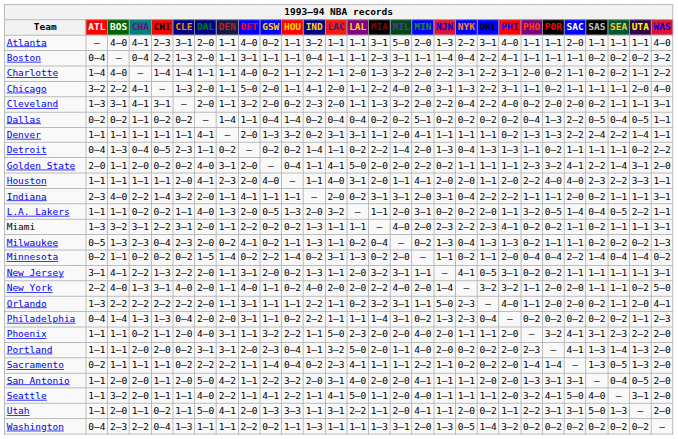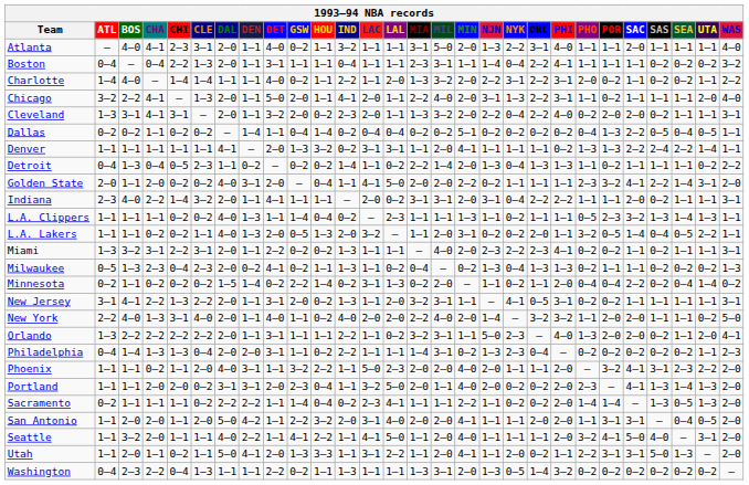 <table class="wikitable" style="font-size:95%; text-align:center;">
 <tr>
 <th colspan=28>1993–94 NBA records</th>
 </tr>
 <tr>
 <th width=100>Team</th>
 <th style="background:#FF0000;color:#FFFFFF;width=35">ATL</th>
 <th style="background:#006400;color:#FFFFFF;width=35">BOS</th>
 <th style="background:#008080;color:#800080;width=35">CHA</th>
 <th style="background:#FF0000;color:#000000;width=35">CHI</th>
 <th style="background:#000080;color:#FF8C00;width=35">CLE</th>
 <th style="background:#00008B;color:#008000;width=35">DAL</th>
 <th style="background:#141A44;color:#BC2224;width=35">DEN</th>
 <th style="background:#0000FF;color:#FF0000;width=35">DET</th>
 <th style="background:#0000FF;color:#FFD700;width=35">GSW</th>
 <th style="background:#FF0000;color:#FFD700;width=35">HOU</th>
 <th style="background:#000080;color:#FFD700;width=35">IND</th>
 <th style="background:#F9160D;color:#1A2E8B;width=35">LAC</th>
 <th style="background:#800080;color:#FFD700;width=35">LAL</th>
 <th style="background:#000000;color:#8B0000;width=35">MIA</th>
 <th style="background:#00471B;color:#5C378A;width=35">MIL</th>
 <th style="background:#0000FF;color:#228B22;width=35">MIN</th>
 <th style="background:#DC143C;color:#0000CD;width=35">NJN</th>
 <th style="background:#0000FF;color:#FF8C00;width=35">NYK</th>
 <th style="background:#0000FF;color:#000000;width=35">ORL</th>
 <th style="background:#FF0000;color:#0000FF;width=35">PHI</th>
 <th style="background:#800080;color:#FF4500;width=35">PHO</th>
 <th style="background:#000000;color:#FF0000;width=35">POR</th>
 <th style="background:#0000FF;color:#FFFFFF;width=35">SAC</th>
 <th style="background:#000000;color:#C0C0C0;width=35">SAS</th>
 <th style="background:#005831;color:#FFC322;width=35">SEA</th>
 <th style="background:#36004A;color:#FFFF00;width=35">UTA</th>
 <th style="background:#DC143C;color:#0000CD;width=35">WAS</th>
 </tr>
 <tr>
 <td style="text-align:left;"><a href='#'>Atlanta</a></td>
 <td>—</td>
 <td>4–0</td>
 <td>4–1</td>
 <td>2–3</td>
 <td>3–1</td>
 <td>2–0</td>
 <td>1–1</td>
 <td>4–0</td>
 <td>0–2</td>
 <td>1–1</td>
 <td>3–2</td>
 <td>1–1</td>
 <td>1–1</td>
 <td>3–1</td>
 <td>5–0</td>
 <td>2–0</td>
 <td>1–3</td>
 <td>2–2</td>
 <td>3–1</td>
 <td>4–0</td>
 <td>1–1</td>
 <td>1–1</td>
 <td>2–0</td>
 <td>1–1</td>
 <td>1–1</td>
 <td>1–1</td>
 <td>4–0</td>
 </tr>
 <tr>
 <td style="text-align:left;"><a href='#'>Boston</a></td>
 <td>0–4</td>
 <td>—</td>
 <td>0–4</td>
 <td>2–2</td>
 <td>1–3</td>
 <td>2–0</td>
 <td>1–1</td>
 <td>3–1</td>
 <td>1–1</td>
 <td>1–1</td>
 <td>0–4</td>
 <td>1–1</td>
 <td>1–1</td>
 <td>2–3</td>
 <td>3–1</td>
 <td>1–1</td>
 <td>1–4</td>
 <td>0–4</td>
 <td>2–2</td>
 <td>4–1</td>
 <td>1–1</td>
 <td>1–1</td>
 <td>1–1</td>
 <td>0–2</td>
 <td>0–2</td>
 <td>0–2</td>
 <td>3–2</td>
 </tr>
 <tr>
 <td style="text-align:left;"><a href='#'>Charlotte</a></td>
 <td>1–4</td>
 <td>4–0</td>
 <td>—</td>
 <td>1–4</td>
 <td>1–4</td>
 <td>1–1</td>
 <td>1–1</td>
 <td>4–0</td>
 <td>0–2</td>
 <td>1–1</td>
 <td>2–2</td>
 <td>1–1</td>
 <td>2–0</td>
 <td>1–3</td>
 <td>3–2</td>
 <td>2–0</td>
 <td>2–2</td>
 <td>3–1</td>
 <td>2–2</td>
 <td>3–1</td>
 <td>2–0</td>
 <td>0–2</td>
 <td>1–1</td>
 <td>0–2</td>
 <td>0–2</td>
 <td>1–1</td>
 <td>2–2</td>
 </tr>
 <tr>
 <td style="text-align:left;"><a href='#'>Chicago</a></td>
 <td>3–2</td>
 <td>2–2</td>
 <td>4–1</td>
 <td>—</td>
 <td>1–3</td>
 <td>2–0</td>
 <td>1–1</td>
 <td>5–0</td>
 <td>2–0</td>
 <td>1–1</td>
 <td>4–1</td>
 <td>2–0</td>
 <td>1–1</td>
 <td>2–2</td>
 <td>4–0</td>
 <td>2–0</td>
 <td>3–1</td>
 <td>1–3</td>
 <td>2–2</td>
 <td>3–1</td>
 <td>1–1</td>
 <td>0–2</td>
 <td>1–1</td>
 <td>1–1</td>
 <td>1–1</td>
 <td>2–0</td>
 <td>4–0</td>
 </tr>
 <tr>
 <td style="text-align:left;"><a href='#'>Cleveland</a></td>
 <td>1–3</td>
 <td>3–1</td>
 <td>4–1</td>
 <td>3–1</td>
 <td>—</td>
 <td>2–0</td>
 <td>1–1</td>
 <td>3–2</td>
 <td>2–0</td>
 <td>0–2</td>
 <td>2–3</td>
 <td>2–0</td>
 <td>1–1</td>
 <td>1–3</td>
 <td>3–2</td>
 <td>2–0</td>
 <td>2–2</td>
 <td>0–4</td>
 <td>2–2</td>
 <td>4–0</td>
 <td>0–2</td>
 <td>2–0</td>
 <td>2–0</td>
 <td>0–2</td>
 <td>1–1</td>
 <td>1–1</td>
 <td>3–1</td>
 </tr>
 <tr>
 <td style="text-align:left;"><a href='#'>Dallas</a></td>
 <td>0–2</td>
 <td>0–2</td>
 <td>1–1</td>
 <td>0–2</td>
 <td>0–2</td>
 <td>—</td>
 <td>1–4</td>
 <td>1–1</td>
 <td>0–4</td>
 <td>1–4</td>
 <td>0–2</td>
 <td>0–4</td>
 <td>0–4</td>
 <td>0–2</td>
 <td>0–2</td>
 <td>5–1</td>
 <td>0–2</td>
 <td>0–2</td>
 <td>0–2</td>
 <td>0–2</td>
 <td>0–4</td>
 <td>1–3</td>
 <td>2–2</td>
 <td>0–5</td>
 <td>0–4</td>
 <td>0–5</td>
 <td>1–1</td>
 </tr>
 <tr>
 <td style="text-align:left;"><a href='#'>Denver</a></td>
 <td>1–1</td>
 <td>1–1</td>
 <td>1–1</td>
 <td>1–1</td>
 <td>1–1</td>
 <td>4–1</td>
 <td>—</td>
 <td>2–0</td>
 <td>1–3</td>
 <td>3–2</td>
 <td>0–2</td>
 <td>3–1</td>
 <td>3–1</td>
 <td>1–1</td>
 <td>2–0</td>
 <td>4–1</td>
 <td>1–1</td>
 <td>1–1</td>
 <td>1–1</td>
 <td>0–2</td>
 <td>1–3</td>
 <td>1–3</td>
 <td>2–2</td>
 <td>2–4</td>
 <td>2–2</td>
 <td>1–4</td>
 <td>1–1</td>
 </tr>
 <tr>
 <td style="text-align:left;"><a href='#'>Detroit</a></td>
 <td>0–4</td>
 <td>1–3</td>
 <td>0–4</td>
 <td>0–5</td>
 <td>2–3</td>
 <td>1–1</td>
 <td>0–2</td>
 <td>—</td>
 <td>0–2</td>
 <td>0–2</td>
 <td>1–4</td>
 <td>1–1</td>
 <td>0–2</td>
 <td>2–2</td>
 <td>1–4</td>
 <td>2–0</td>
 <td>1–3</td>
 <td>0–4</td>
 <td>1–3</td>
 <td>1–3</td>
 <td>1–1</td>
 <td>0–2</td>
 <td>1–1</td>
 <td>1–1</td>
 <td>1–1</td>
 <td>0–2</td>
 <td>2–2</td>
 </tr>
 <tr>
 <td style="text-align:left;"><a href='#'>Golden State</a></td>
 <td>2–0</td>
 <td>1–1</td>
 <td>2–0</td>
 <td>0–2</td>
 <td>0–2</td>
 <td>4–0</td>
 <td>3–1</td>
 <td>2–0</td>
 <td>—</td>
 <td>0–4</td>
 <td>1–1</td>
 <td>4–1</td>
 <td>5–0</td>
 <td>2–0</td>
 <td>2–0</td>
 <td>2–2</td>
 <td>0–2</td>
 <td>1–1</td>
 <td>1–1</td>
 <td>1–1</td>
 <td>2–3</td>
 <td>3–2</td>
 <td>4–1</td>
 <td>2–2</td>
 <td>1–4</td>
 <td>3–1</td>
 <td>2–0</td>
 </tr>
 <tr>
-<td style="text-align:left;"><a href='#'>Houston</a></td>
-<td>1–1</td>
-<td>1–1</td>
-<td>1–1</td>
-<td>1–1</td>
-<td>2–0</td>
-<td>4–1</td>
-<td>2–3</td>
-<td>2–0</td>
-<td>4–0</td>
-<td>—</td>
-<td>1–1</td>
-<td>4–0</td>
-<td>3–1</td>
-<td>2–0</td>
-<td>1–1</td>
-<td>4–1</td>
-<td>2–0</td>
-<td>2–0</td>
-<td>1–1</td>
-<td>2–0</td>
-<td>2–2</td>
-<td>4–0</td>
-<td>4–0</td>
-<td>2–3</td>
-<td>2–2</td>
-<td>3–3</td>
-<td>1–1</td>
-</tr>
-<tr>
 <td style="text-align:left;"><a href='#'>Indiana</a></td>
 <td>2–3</td>
 <td>4–0</td>
 <td>2–2</td>
 <td>1–4</td>
 <td>3–2</td>
 <td>2–0</td>
 <td>1–1</td>
 <td>4–1</td>
 <td>1–1</td>
 <td>1–1</td>
 <td>—</td>
 <td>2–0</td>
 <td>0–2</td>
 <td>3–1</td>
 <td>3–1</td>
 <td>2–0</td>
 <td>3–1</td>
 <td>0–4</td>
 <td>2–2</td>
 <td>2–2</td>
 <td>1–1</td>
 <td>1–1</td>
 <td>2–0</td>
 <td>0–2</td>
 <td>1–1</td>
 <td>1–1</td>
 <td>3–1</td>
+</tr>
+<tr>
+<td style="text-align:left;"><a href='#'>L.A. Clippers</a></td>
+<td>1–1</td>
+<td>1–1</td>
+<td>1–1</td>
+<td>0–2</td>
+<td>0–2</td>
+<td>4–0</td>
+<td>1–3</td>
+<td>1–1</td>
+<td>1–4</td>
+<td>0–4</td>
+<td>0–2</td>
+<td>—</td>
+<td>2–3</td>
+<td>1–1</td>
+<td>1–1</td>
+<td>1–3</td>
+<td>1–1</td>
+<td>0–2</td>
+<td>1–1</td>
+<td>1–1</td>
+<td>0–5</td>
+<td>2–3</td>
+<td>3–2</td>
+<td>1–3</td>
+<td>1–4</td>
+<td>1–3</td>
+<td>1–1</td>
 </tr>
 <tr>
 <td style="text-align:left;"><a href='#'>L.A. Lakers</a></td>
 <td>1–1</td>
 <td>1–1</td>
 <td>0–2</td>
 <td>0–2</td>
 <td>1–1</td>
 <td>4–0</td>
 <td>1–3</td>
 <td>2–0</td>
 <td>0–5</td>
 <td>1–3</td>
 <td>2–0</td>
 <td>3–2</td>
 <td>—</td>
 <td>1–1</td>
 <td>2–0</td>
 <td>3–1</td>
 <td>0–2</td>
 <td>0–2</td>
 <td>2–0</td>
 <td>1–1</td>
 <td>3–2</td>
 <td>0–5</td>
 <td>1–4</td>
 <td>0–4</td>
 <td>0–5</td>
 <td>2–2</td>
 <td>1–1</td>
 </tr>
 <tr>
 <td style="text-align:left;">Miami</td>
 <td>1–3</td>
 <td>3–2</td>
 <td>3–1</td>
 <td>2–2</td>
 <td>3–1</td>
 <td>2–0</td>
 <td>1–1</td>
 <td>2–2</td>
 <td>0–2</td>
 <td>0–2</td>
 <td>1–3</td>
 <td>1–1</td>
 <td>1–1</td>
 <td>—</td>
 <td>4–0</td>
 <td>2–0</td>
 <td>2–3</td>
 <td>2–2</td>
 <td>2–3</td>
 <td>4–1</td>
 <td>0–2</td>
 <td>0–2</td>
 <td>1–1</td>
 <td>0–2</td>
 <td>1–1</td>
 <td>1–1</td>
 <td>3–1</td>
 </tr>
 <tr>
 <td style="text-align:left;"><a href='#'>Milwaukee</a></td>
 <td>0–5</td>
 <td>1–3</td>
 <td>2–3</td>
 <td>0–4</td>
 <td>2–3</td>
 <td>2–0</td>
 <td>0–2</td>
 <td>4–1</td>
 <td>0–2</td>
 <td>1–1</td>
 <td>1–3</td>
 <td>1–1</td>
 <td>0–2</td>
 <td>0–4</td>
 <td>—</td>
 <td>0–2</td>
 <td>1–3</td>
 <td>0–4</td>
 <td>1–3</td>
 <td>1–3</td>
 <td>0–2</td>
 <td>1–1</td>
 <td>1–1</td>
 <td>0–2</td>
 <td>0–2</td>
 <td>0–2</td>
 <td>1–3</td>
 </tr>
 <tr>
 <td style="text-align:left;"><a href='#'>Minnesota</a></td>
 <td>0–2</td>
 <td>1–1</td>
 <td>0–2</td>
 <td>0–2</td>
 <td>0–2</td>
 <td>1–5</td>
 <td>1–4</td>
 <td>0–2</td>
 <td>2–2</td>
 <td>1–4</td>
 <td>0–2</td>
 <td>3–1</td>
 <td>1–3</td>
 <td>0–2</td>
 <td>2–0</td>
 <td>—</td>
 <td>1–1</td>
 <td>0–2</td>
 <td>1–1</td>
 <td>2–0</td>
 <td>0–4</td>
 <td>0–4</td>
 <td>2–2</td>
-<td>1–4</td>
+<td>0–2</td>
 <td>0–4</td>
 <td>1–4</td>
 <td>0–2</td>
 </tr>
 <tr>
 <td style="text-align:left;"><a href='#'>New Jersey</a></td>
 <td>3–1</td>
 <td>4–1</td>
 <td>2–2</td>
 <td>1–3</td>
 <td>2–2</td>
 <td>2–0</td>
 <td>1–1</td>
 <td>3–1</td>
 <td>2–0</td>
 <td>0–2</td>
 <td>1–3</td>
 <td>1–1</td>
 <td>2–0</td>
 <td>3–2</td>
 <td>3–1</td>
 <td>1–1</td>
 <td>—</td>
 <td>4–1</td>
 <td>0–5</td>
 <td>3–1</td>
 <td>0–2</td>
 <td>0–2</td>
 <td>1–1</td>
 <td>1–1</td>
 <td>1–1</td>
 <td>1–1</td>
 <td>3–1</td>
 </tr>
 <tr>
 <td style="text-align:left;"><a href='#'>New York</a></td>
 <td>2–2</td>
 <td>4–0</td>
 <td>1–3</td>
 <td>3–1</td>
 <td>4–0</td>
 <td>2–0</td>
 <td>1–1</td>
 <td>4–0</td>
 <td>1–1</td>
 <td>0–2</td>
 <td>4–0</td>
 <td>2–0</td>
 <td>2–0</td>
 <td>2–2</td>
 <td>4–0</td>
 <td>2–0</td>
 <td>1–4</td>
 <td>—</td>
 <td>3–2</td>
 <td>3–2</td>
 <td>1–1</td>
 <td>2–0</td>
 <td>2–0</td>
 <td>1–1</td>
 <td>1–1</td>
 <td>0–2</td>
 <td>5–0</td>
 </tr>
 <tr>
 <td style="text-align:left;"><a href='#'>Orlando</a></td>
 <td>1–3</td>
 <td>2–2</td>
 <td>2–2</td>
 <td>2–2</td>
 <td>2–2</td>
 <td>2–0</td>
 <td>1–1</td>
 <td>3–1</td>
 <td>1–1</td>
 <td>1–1</td>
 <td>2–2</td>
 <td>1–1</td>
 <td>0–2</td>
 <td>3–2</td>
 <td>3–1</td>
 <td>1–1</td>
 <td>5–0</td>
 <td>2–3</td>
 <td>—</td>
 <td>4–0</td>
-<td>1–1</td>
+<td>1–3</td>
 <td>2–0</td>
 <td>2–0</td>
 <td>0–2</td>
 <td>1–1</td>
 <td>2–0</td>
 <td>4–1</td>
 </tr>
 <tr>
 <td style="text-align:left;"><a href='#'>Philadelphia</a></td>
 <td>0–4</td>
 <td>1–4</td>
 <td>1–3</td>
 <td>1–3</td>
 <td>0–4</td>
 <td>2–0</td>
 <td>2–0</td>
 <td>3–1</td>
 <td>1–1</td>
 <td>0–2</td>
 <td>2–2</td>
 <td>1–1</td>
 <td>1–1</td>
 <td>1–4</td>
 <td>3–1</td>
 <td>0–2</td>
 <td>1–3</td>
 <td>2–3</td>
 <td>0–4</td>
 <td>—</td>
 <td>0–2</td>
 <td>0–2</td>
 <td>0–2</td>
 <td>0–2</td>
 <td>0–2</td>
 <td>1–1</td>
 <td>2–3</td>
 </tr>
 <tr>
 <td style="text-align:left;"><a href='#'>Phoenix</a></td>
 <td>1–1</td>
 <td>1–1</td>
 <td>0–2</td>
 <td>1–1</td>
 <td>2–0</td>
 <td>4–0</td>
 <td>3–1</td>
 <td>1–1</td>
 <td>3–2</td>
 <td>2–2</td>
 <td>1–1</td>
 <td>5–0</td>
 <td>2–3</td>
 <td>2–0</td>
 <td>2–0</td>
 <td>4–0</td>
 <td>2–0</td>
 <td>1–1</td>
 <td>1–1</td>
 <td>2–0</td>
 <td>—</td>
 <td>3–2</td>
 <td>4–1</td>
 <td>3–1</td>
 <td>2–3</td>
 <td>2–2</td>
 <td>2–0</td>
 </tr>
 <tr>
 <td style="text-align:left;"><a href='#'>Portland</a></td>
 <td>1–1</td>
 <td>1–1</td>
 <td>2–0</td>
 <td>2–0</td>
 <td>0–2</td>
 <td>3–1</td>
 <td>3–1</td>
 <td>2–0</td>
 <td>2–3</td>
 <td>0–4</td>
 <td>1–1</td>
 <td>3–2</td>
 <td>5–0</td>
 <td>2–0</td>
 <td>1–1</td>
 <td>4–0</td>
 <td>2–0</td>
 <td>0–2</td>
 <td>0–2</td>
 <td>2–0</td>
 <td>2–3</td>
 <td>—</td>
 <td>4–1</td>
 <td>1–3</td>
 <td>1–4</td>
 <td>1–3</td>
 <td>2–0</td>
 </tr>
 <tr>
 <td style="text-align:left;"><a href='#'>Sacramento</a></td>
 <td>0–2</td>
 <td>1–1</td>
 <td>1–1</td>
 <td>1–1</td>
 <td>0–2</td>
 <td>2–2</td>
 <td>2–2</td>
 <td>1–1</td>
 <td>1–4</td>
 <td>0–4</td>
 <td>0–2</td>
 <td>2–3</td>
 <td>4–1</td>
 <td>1–1</td>
 <td>1–1</td>
 <td>2–2</td>
 <td>1–1</td>
 <td>0–2</td>
 <td>0–2</td>
 <td>2–0</td>
 <td>1–4</td>
 <td>1–4</td>
 <td>—</td>
 <td>1–3</td>
 <td>0–5</td>
 <td>1–3</td>
 <td>2–0</td>
 </tr>
 <tr>
 <td style="text-align:left;"><a href='#'>San Antonio</a></td>
 <td>1–1</td>
 <td>2–0</td>
 <td>2–0</td>
 <td>1–1</td>
 <td>2–0</td>
 <td>5–0</td>
 <td>4–2</td>
 <td>1–1</td>
 <td>2–2</td>
 <td>3–2</td>
 <td>2–0</td>
 <td>3–1</td>
 <td>4–0</td>
 <td>2–0</td>
 <td>2–0</td>
 <td>4–1</td>
 <td>1–1</td>
 <td>1–1</td>
 <td>2–0</td>
 <td>2–0</td>
-<td>1–3</td>
+<td>1–1</td>
 <td>3–1</td>
 <td>3–1</td>
 <td>—</td>
 <td>0–4</td>
 <td>0–5</td>
 <td>2–0</td>
 </tr>
 <tr>
 <td style="text-align:left;"><a href='#'>Seattle</a></td>
 <td>1–1</td>
 <td>3–2</td>
 <td>2–0</td>
 <td>1–1</td>
 <td>1–1</td>
 <td>4–0</td>
 <td>2–2</td>
 <td>1–1</td>
 <td>4–1</td>
 <td>2–2</td>
 <td>1–1</td>
 <td>4–1</td>
 <td>5–0</td>
 <td>1–1</td>
 <td>2–0</td>
 <td>4–0</td>
 <td>1–1</td>
 <td>1–1</td>
 <td>1–1</td>
 <td>2–0</td>
 <td>3–2</td>
 <td>4–1</td>
 <td>5–0</td>
 <td>4–0</td>
 <td>—</td>
 <td>3–1</td>
 <td>2–0</td>
 </tr>
 <tr>
 <td style="text-align:left;"><a href='#'>Utah</a></td>
 <td>1–1</td>
 <td>2–0</td>
 <td>1–1</td>
 <td>0–2</td>
 <td>1–1</td>
 <td>5–0</td>
 <td>4–1</td>
 <td>2–0</td>
 <td>1–3</td>
 <td>3–3</td>
 <td>1–1</td>
 <td>3–1</td>
 <td>2–2</td>
 <td>1–1</td>
 <td>2–0</td>
 <td>4–1</td>
 <td>1–1</td>
 <td>2–0</td>
 <td>0–2</td>
 <td>1–1</td>
 <td>2–2</td>
 <td>3–1</td>
 <td>3–1</td>
 <td>5–0</td>
 <td>1–3</td>
 <td>—</td>
 <td>2–0</td>
 </tr>
 <tr>
 <td style="text-align:left;"><a href='#'>Washington</a></td>
 <td>0–4</td>
 <td>2–3</td>
 <td>2–2</td>
 <td>0–4</td>
 <td>1–3</td>
 <td>1–1</td>
 <td>1–1</td>
 <td>2–2</td>
 <td>0–2</td>
 <td>1–1</td>
 <td>1–3</td>
 <td>1–1</td>
 <td>1–1</td>
 <td>1–3</td>
 <td>3–1</td>
 <td>2–0</td>
 <td>1–3</td>
 <td>0–5</td>
 <td>1–4</td>
 <td>3–2</td>
 <td>0–2</td>
 <td>0–2</td>
 <td>0–2</td>
 <td>0–2</td>
 <td>0–2</td>
 <td>0–2</td>
 <td>—</td>
 </tr>
 </table>
